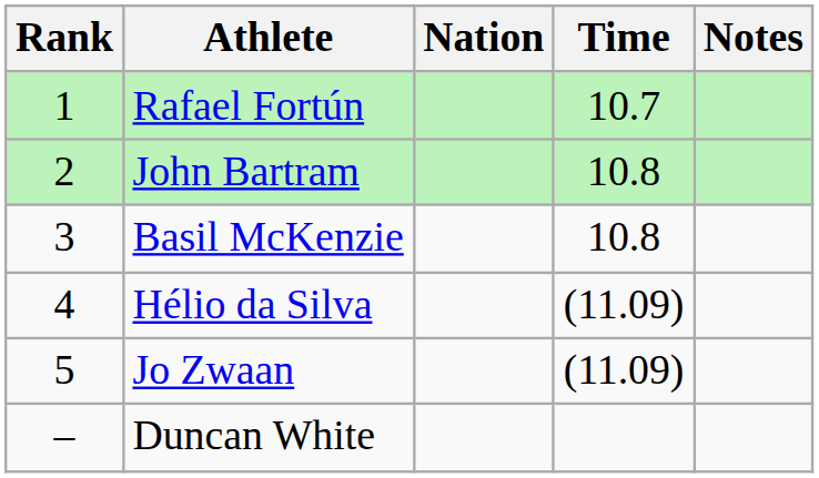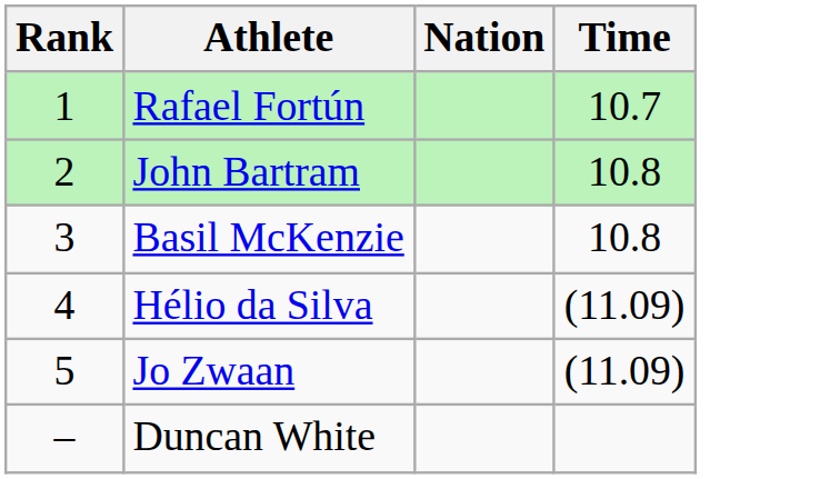 <table class="wikitable sortable" style="text-align:center">
 <tr>
 <th>Rank</th>
 <th>Athlete</th>
 <th>Nation</th>
 <th>Time</th>
-<th>Notes</th>
 </tr>
 <tr bgcolor=#bbf3bb>
 <td>1</td>
 <td align=left><a href='#'>Rafael Fortún</a></td>
 <td align=left></td>
 <td>10.7</td>
-<td></td>
 </tr>
 <tr bgcolor=#bbf3bb>
 <td>2</td>
 <td align=left><a href='#'>John Bartram</a></td>
 <td align=left></td>
 <td>10.8</td>
-<td></td>
 </tr>
 <tr>
 <td>3</td>
 <td align=left><a href='#'>Basil McKenzie</a></td>
 <td align=left></td>
 <td>10.8</td>
-<td></td>
 </tr>
 <tr>
 <td>4</td>
 <td align=left><a href='#'>Hélio da Silva</a></td>
 <td align=left></td>
 <td>(11.09)</td>
-<td></td>
 </tr>
 <tr>
 <td>5</td>
 <td align=left><a href='#'>Jo Zwaan</a></td>
 <td align=left></td>
 <td>(11.09)</td>
-<td></td>
 </tr>
 <tr>
 <td data-sort-value=6>–</td>
 <td align=left data-sort-value="White, Duncan">Duncan White</td>
 <td align=left></td>
 <td></td>
-<td></td>
 </tr>
 </table>
